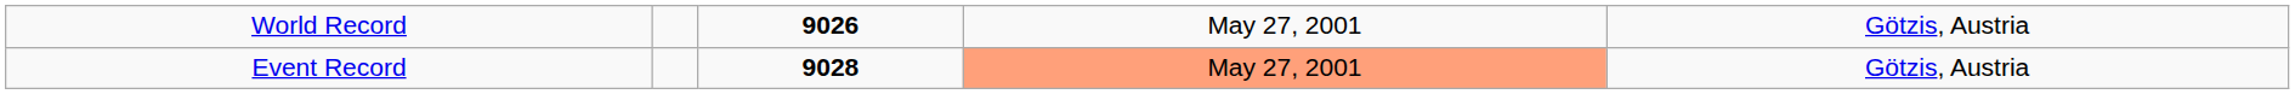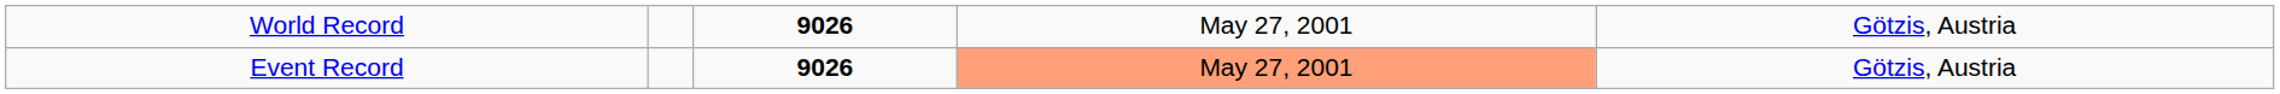 <table class="wikitable" style=" text-align:center; font-size:105%;" width="95%">
 <tr>
 <td><a href='#'>World Record</a></td>
 <td></td>
 <td><strong>9026</strong></td>
 <td>May 27, 2001</td>
 <td> <a href='#'>Götzis</a>, Austria</td>
 </tr>
 <tr>
 <td><a href='#'>Event Record</a></td>
 <td></td>
-<td><strong>9028</strong></td>
+<td><strong>9026</strong></td>
 <td style="background: lightsalmon;">May 27, 2001</td>
 <td> <a href='#'>Götzis</a>, Austria</td>
 </tr>
 </table>
